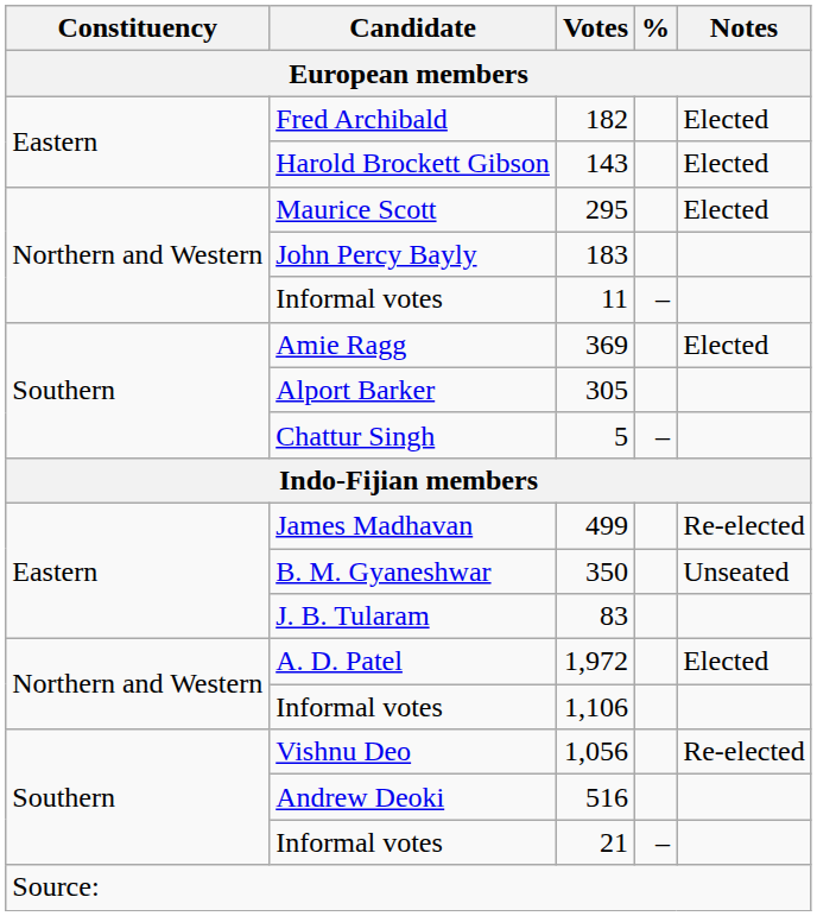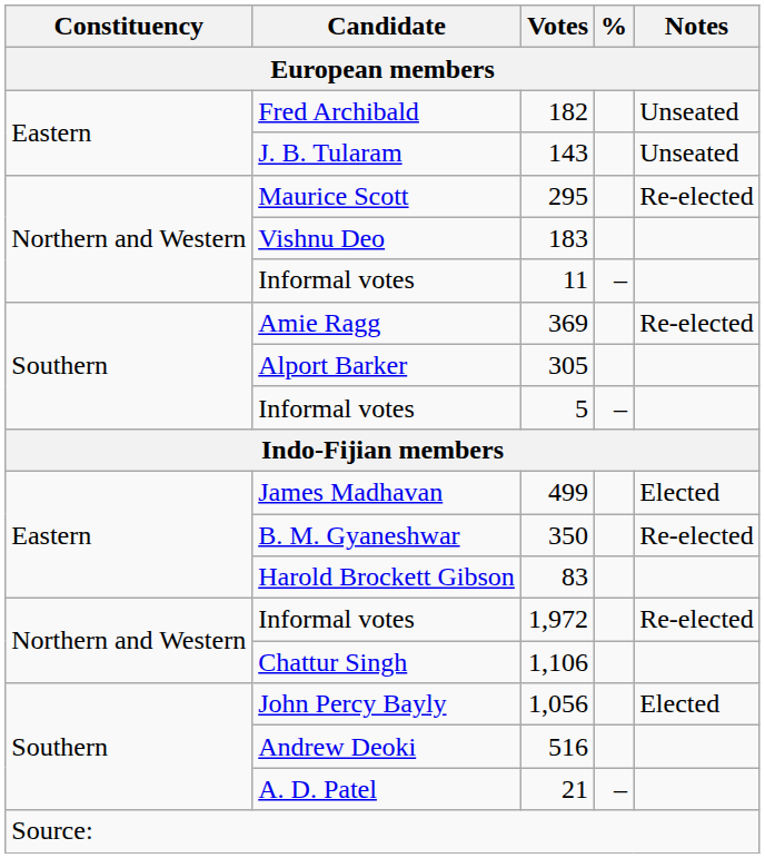 <table class=wikitable style=text-align:right>
 <tr>
 <th>Constituency</th>
 <th>Candidate</th>
 <th>Votes</th>
 <th>%</th>
 <th>Notes</th>
 </tr>
 <tr>
 <th colspan=5>European members</th>
 </tr>
 <tr>
 <td align=left rowspan=2>Eastern</td>
 <td align=left><a href='#'>Fred Archibald</a></td>
 <td>182</td>
 <td></td>
-<td align=left>Elected</td>
+<td align=left>Unseated</td>
 </tr>
 <tr>
-<td align=left><a href='#'>Harold Brockett Gibson</a></td>
+<td align=left><a href='#'>J. B. Tularam</a></td>
 <td>143</td>
 <td></td>
-<td align=left>Elected</td>
+<td align=left>Unseated</td>
 </tr>
 <tr>
 <td align=left rowspan=3>Northern and Western</td>
 <td align=left><a href='#'>Maurice Scott</a></td>
 <td>295</td>
 <td></td>
-<td align=left>Elected</td>
+<td align=left>Re-elected</td>
 </tr>
 <tr>
-<td align=left><a href='#'>John Percy Bayly</a></td>
+<td align=left><a href='#'>Vishnu Deo</a></td>
 <td>183</td>
 <td></td>
 <td></td>
 </tr>
 <tr>
 <td align=left>Informal votes</td>
 <td>11</td>
 <td>–</td>
 <td></td>
 </tr>
 <tr>
 <td align=left rowspan=3>Southern</td>
 <td align=left><a href='#'>Amie Ragg</a></td>
 <td>369</td>
 <td></td>
-<td align=left>Elected</td>
+<td align=left>Re-elected</td>
 </tr>
 <tr>
 <td align=left><a href='#'>Alport Barker</a></td>
 <td>305</td>
 <td></td>
 <td></td>
 </tr>
 <tr>
-<td align=left><a href='#'>Chattur Singh</a></td>
+<td align=left>Informal votes</td>
 <td>5</td>
 <td>–</td>
 <td></td>
 </tr>
 <tr>
 <th colspan=5>Indo-Fijian members</th>
 </tr>
 <tr>
 <td align=left rowspan=3>Eastern</td>
 <td align=left><a href='#'>James Madhavan</a></td>
 <td>499</td>
 <td></td>
-<td align=left>Re-elected</td>
+<td align=left>Elected</td>
 </tr>
 <tr>
 <td align=left><a href='#'>B. M. Gyaneshwar</a></td>
 <td>350</td>
 <td></td>
-<td align=left>Unseated</td>
+<td align=left>Re-elected</td>
 </tr>
 <tr>
-<td align=left><a href='#'>J. B. Tularam</a></td>
+<td align=left><a href='#'>Harold Brockett Gibson</a></td>
 <td>83</td>
 <td></td>
 <td></td>
 </tr>
 <tr>
 <td align=left rowspan=2>Northern and Western</td>
-<td align=left><a href='#'>A. D. Patel</a></td>
+<td align=left>Informal votes</td>
 <td>1,972</td>
 <td></td>
-<td align=left>Elected</td>
+<td align=left>Re-elected</td>
 </tr>
 <tr>
-<td align=left>Informal votes</td>
+<td align=left><a href='#'>Chattur Singh</a></td>
 <td>1,106</td>
 <td></td>
 <td></td>
 </tr>
 <tr>
 <td align=left rowspan=3>Southern</td>
-<td align=left><a href='#'>Vishnu Deo</a></td>
+<td align=left><a href='#'>John Percy Bayly</a></td>
 <td>1,056</td>
 <td></td>
-<td align=left>Re-elected</td>
+<td align=left>Elected</td>
 </tr>
 <tr>
 <td align=left><a href='#'>Andrew Deoki</a></td>
 <td>516</td>
 <td></td>
 <td></td>
 </tr>
 <tr>
-<td align=left>Informal votes</td>
+<td align=left><a href='#'>A. D. Patel</a></td>
 <td>21</td>
 <td>–</td>
 <td></td>
 </tr>
 <tr>
 <td align=left colspan=5>Source: </td>
 </tr>
 </table>
